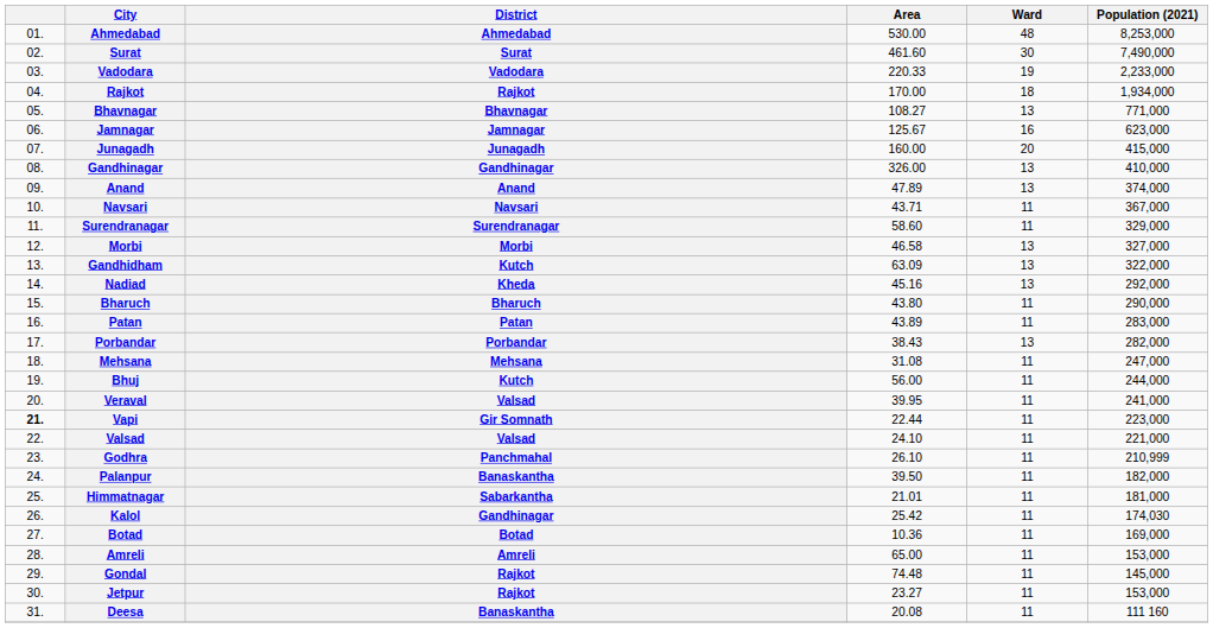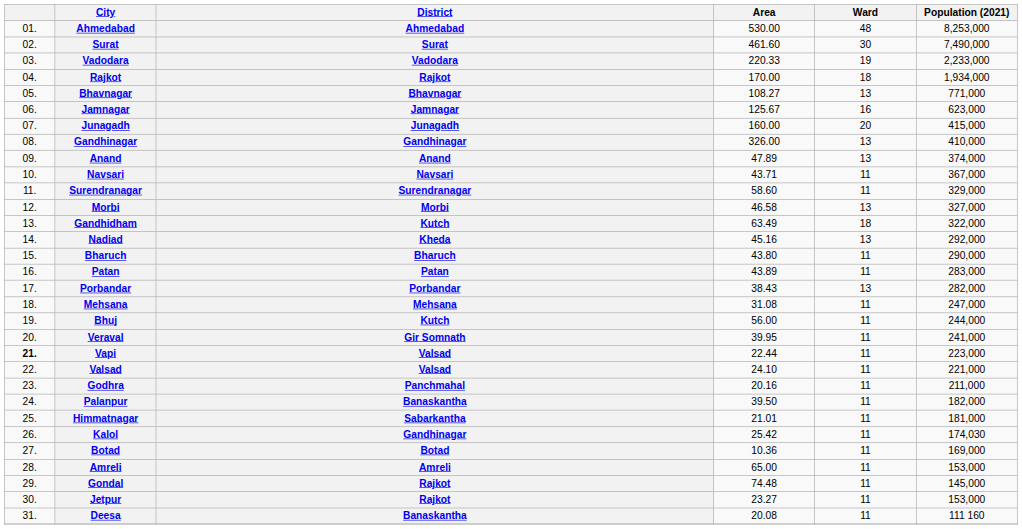 <table class="wikitable sortable" style="width:100%; text-align:center;">
 <tr>
 <th style="width:5%;"></th>
 <th><a href='#'>City</a></th>
 <th><a href='#'>District</a></th>
 <th style="width:10%;">Area</th>
 <th style="width:10%;">Ward</th>
 <th style="width:10%;">Population (2021)</th>
 </tr>
 <tr>
 <td>01.</td>
 <th style="width:10%;"><a href='#'>Ahmedabad</a></th>
 <th><a href='#'>Ahmedabad</a></th>
 <td>530.00</td>
 <td>48</td>
 <td>8,253,000</td>
 </tr>
 <tr>
 <td>02.</td>
 <th style="width:10%;"><a href='#'>Surat</a></th>
 <th><a href='#'>Surat</a></th>
 <td>461.60</td>
 <td>30</td>
 <td>7,490,000</td>
 </tr>
 <tr>
 <td>03.</td>
 <th style="width:10%;"><a href='#'>Vadodara</a></th>
 <th><a href='#'>Vadodara</a></th>
 <td>220.33</td>
 <td>19</td>
 <td>2,233,000</td>
 </tr>
 <tr>
 <td>04.</td>
 <th style="width:10%;"><a href='#'>Rajkot</a></th>
 <th><a href='#'>Rajkot</a></th>
 <td>170.00</td>
 <td>18</td>
 <td>1,934,000</td>
 </tr>
 <tr>
 <td>05.</td>
 <th style="width:10%;"><a href='#'>Bhavnagar</a></th>
 <th><a href='#'>Bhavnagar</a></th>
 <td>108.27</td>
 <td>13</td>
 <td>771,000</td>
 </tr>
 <tr>
 <td>06.</td>
 <th style="width:10%;"><a href='#'>Jamnagar</a></th>
 <th><a href='#'>Jamnagar</a></th>
 <td>125.67</td>
 <td>16</td>
 <td>623,000</td>
 </tr>
 <tr>
 <td>07.</td>
 <th style="width:10%;"><a href='#'>Junagadh</a></th>
 <th><a href='#'>Junagadh</a></th>
 <td>160.00</td>
 <td>20</td>
 <td>415,000</td>
 </tr>
 <tr>
 <td>08.</td>
 <th style="width:10%;"><a href='#'>Gandhinagar</a></th>
 <th><a href='#'>Gandhinagar</a></th>
 <td>326.00</td>
 <td>13</td>
 <td>410,000</td>
 </tr>
 <tr>
 <td>09.</td>
 <th style="width:10%;"><a href='#'>Anand</a></th>
 <th><a href='#'>Anand</a></th>
 <td>47.89</td>
 <td>13</td>
 <td>374,000</td>
 </tr>
 <tr>
 <td>10.</td>
 <th style="width:10%;"><a href='#'>Navsari</a></th>
 <th><a href='#'>Navsari</a></th>
 <td>43.71</td>
 <td>11</td>
 <td>367,000</td>
 </tr>
 <tr>
 <td>11.</td>
 <th style="width:10%;"><a href='#'>Surendranagar</a></th>
 <th><a href='#'>Surendranagar</a></th>
 <td>58.60</td>
 <td>11</td>
 <td>329,000</td>
 </tr>
 <tr>
 <td>12.</td>
 <th style="width:10%;"><a href='#'>Morbi</a></th>
 <th><a href='#'>Morbi</a></th>
 <td>46.58</td>
 <td>13</td>
 <td>327,000</td>
 </tr>
 <tr>
 <td>13.</td>
 <th style="width:10%;"><a href='#'>Gandhidham</a></th>
 <th><a href='#'>Kutch</a></th>
-<td>63.09</td>
-<td>13</td>
+<td>63.49</td>
+<td>18</td>
 <td>322,000</td>
 </tr>
 <tr>
 <td>14.</td>
 <th style="width:10%;"><a href='#'>Nadiad</a></th>
 <th><a href='#'>Kheda</a></th>
 <td>45.16</td>
 <td>13</td>
 <td>292,000</td>
 </tr>
 <tr>
 <td>15.</td>
 <th style="width:10%;"><a href='#'>Bharuch</a></th>
 <th><a href='#'>Bharuch</a></th>
 <td>43.80</td>
 <td>11</td>
 <td>290,000</td>
 </tr>
 <tr>
 <td>16.</td>
 <th style="width:10%;"><a href='#'>Patan</a></th>
 <th><a href='#'>Patan</a></th>
 <td>43.89</td>
 <td>11</td>
 <td>283,000</td>
 </tr>
 <tr>
 <td>17.</td>
 <th style="width:10%;"><a href='#'>Porbandar</a></th>
 <th><a href='#'>Porbandar</a></th>
 <td>38.43</td>
 <td>13</td>
 <td>282,000</td>
 </tr>
 <tr>
 <td>18.</td>
 <th style="width:10%;"><a href='#'>Mehsana</a></th>
 <th><a href='#'>Mehsana</a></th>
 <td>31.08</td>
 <td>11</td>
 <td>247,000</td>
 </tr>
 <tr>
 <td>19.</td>
 <th style="width:10%;"><a href='#'>Bhuj</a></th>
 <th><a href='#'>Kutch</a></th>
 <td>56.00</td>
 <td>11</td>
 <td>244,000</td>
 </tr>
 <tr>
 <td>20.</td>
 <th style="width:10%;"><a href='#'>Veraval</a></th>
-<th><a href='#'>Valsad</a></th>
+<th><a href='#'>Gir Somnath</a></th>
 <td>39.95</td>
 <td>11</td>
 <td>241,000</td>
 </tr>
 <tr>
 <td><strong>21.</strong></td>
 <th style="width:10%;"><a href='#'>Vapi</a></th>
-<th><a href='#'>Gir Somnath</a></th>
+<th><a href='#'>Valsad</a></th>
 <td>22.44</td>
 <td>11</td>
 <td>223,000</td>
 </tr>
 <tr>
 <td>22.</td>
 <th style="width:10%;"><a href='#'>Valsad</a></th>
 <th><a href='#'>Valsad</a></th>
 <td>24.10</td>
 <td>11</td>
 <td>221,000</td>
 </tr>
 <tr>
 <td>23.</td>
 <th style="width:10%;"><a href='#'>Godhra</a></th>
 <th><a href='#'>Panchmahal</a></th>
-<td>26.10</td>
+<td>20.16</td>
 <td>11</td>
-<td>210,999</td>
+<td>211,000</td>
 </tr>
 <tr>
 <td>24.</td>
 <th style="width:10%;"><a href='#'>Palanpur</a></th>
 <th><a href='#'>Banaskantha</a></th>
 <td>39.50</td>
 <td>11</td>
 <td>182,000</td>
 </tr>
 <tr>
 <td>25.</td>
 <th style="width:10%;"><a href='#'>Himmatnagar</a></th>
 <th><a href='#'>Sabarkantha</a></th>
 <td>21.01</td>
 <td>11</td>
 <td>181,000</td>
 </tr>
 <tr>
 <td>26.</td>
 <th style="width:10%;"><a href='#'>Kalol</a></th>
 <th><a href='#'>Gandhinagar</a></th>
 <td>25.42</td>
 <td>11</td>
 <td>174,030</td>
 </tr>
 <tr>
 <td>27.</td>
 <th style="width:10%;"><a href='#'>Botad</a></th>
 <th><a href='#'>Botad</a></th>
 <td>10.36</td>
 <td>11</td>
 <td>169,000</td>
 </tr>
 <tr>
 <td>28.</td>
 <th style="width:10%;"><a href='#'>Amreli</a></th>
 <th><a href='#'>Amreli</a></th>
 <td>65.00</td>
 <td>11</td>
 <td>153,000</td>
 </tr>
 <tr>
 <td>29.</td>
 <th style="width:10%;"><a href='#'>Gondal</a></th>
 <th><a href='#'>Rajkot</a></th>
 <td>74.48</td>
 <td>11</td>
 <td>145,000</td>
 </tr>
 <tr>
 <td>30.</td>
 <th style="width:10%;"><a href='#'>Jetpur</a></th>
 <th><a href='#'>Rajkot</a></th>
 <td>23.27</td>
 <td>11</td>
 <td>153,000</td>
 </tr>
 <tr>
 <td>31.</td>
 <th><a href='#'>Deesa</a></th>
 <th><a href='#'>Banaskantha</a></th>
 <td>20.08</td>
 <td>11</td>
 <td>111 160</td>
 </tr>
 <tr>
 </tr>
 </table>
